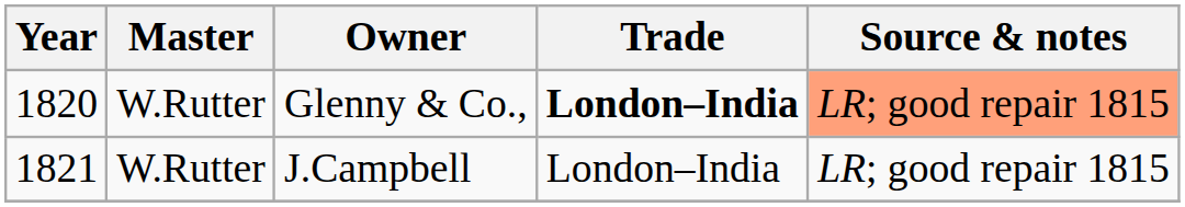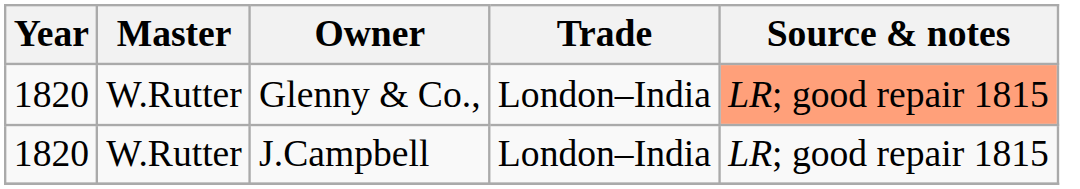 <table class=" wikitable">
 <tr>
 <th>Year</th>
 <th>Master</th>
 <th>Owner</th>
 <th>Trade</th>
 <th>Source & notes</th>
 </tr>
 <tr>
 <td>1820</td>
 <td>W.Rutter</td>
 <td>Glenny & Co.,</td>
-<td><strong>London–India</strong></td>
+<td>London–India</td>
 <td style="background: lightsalmon;"><em>LR</em>; good repair 1815</td>
 </tr>
 <tr>
-<td>1821</td>
+<td>1820</td>
 <td>W.Rutter</td>
 <td>J.Campbell</td>
 <td>London–India</td>
 <td><em>LR</em>; good repair 1815</td>
 </tr>
 <tr>
 </tr>
 </table>
